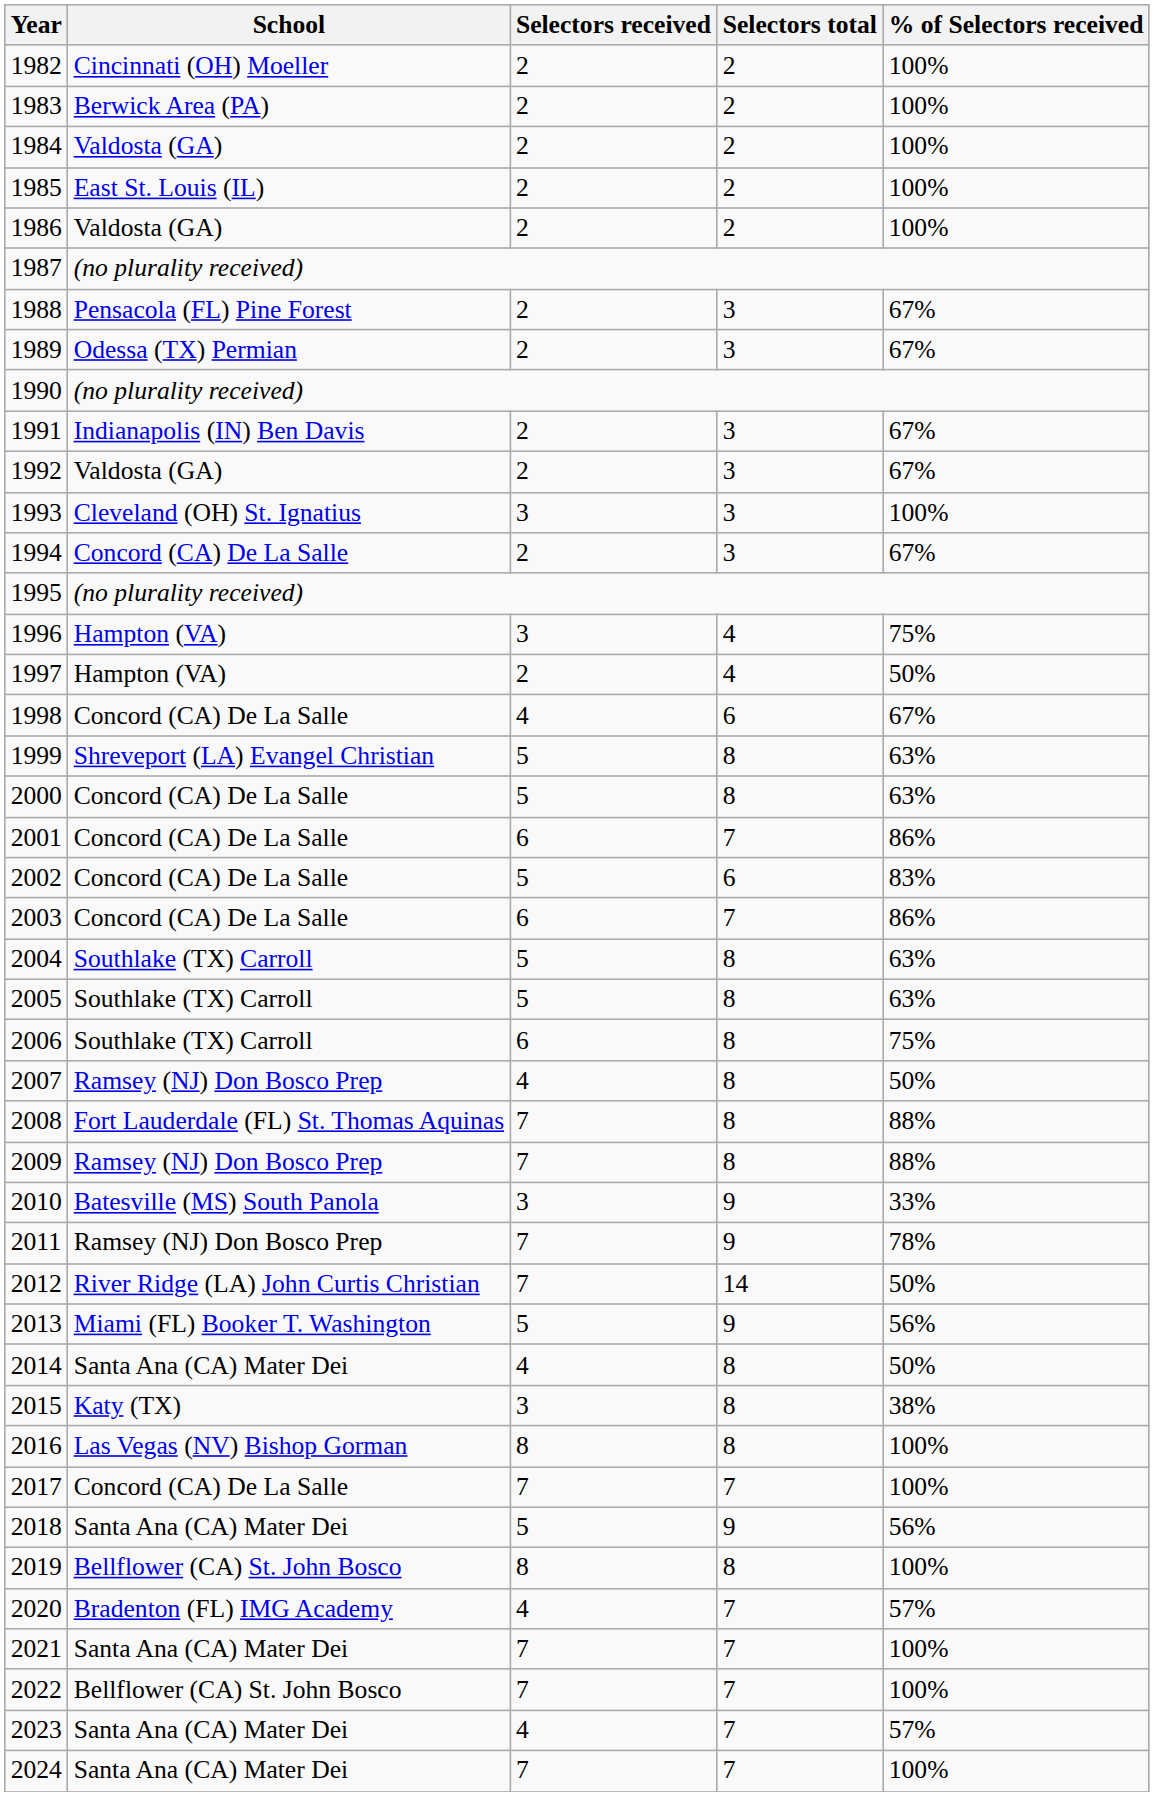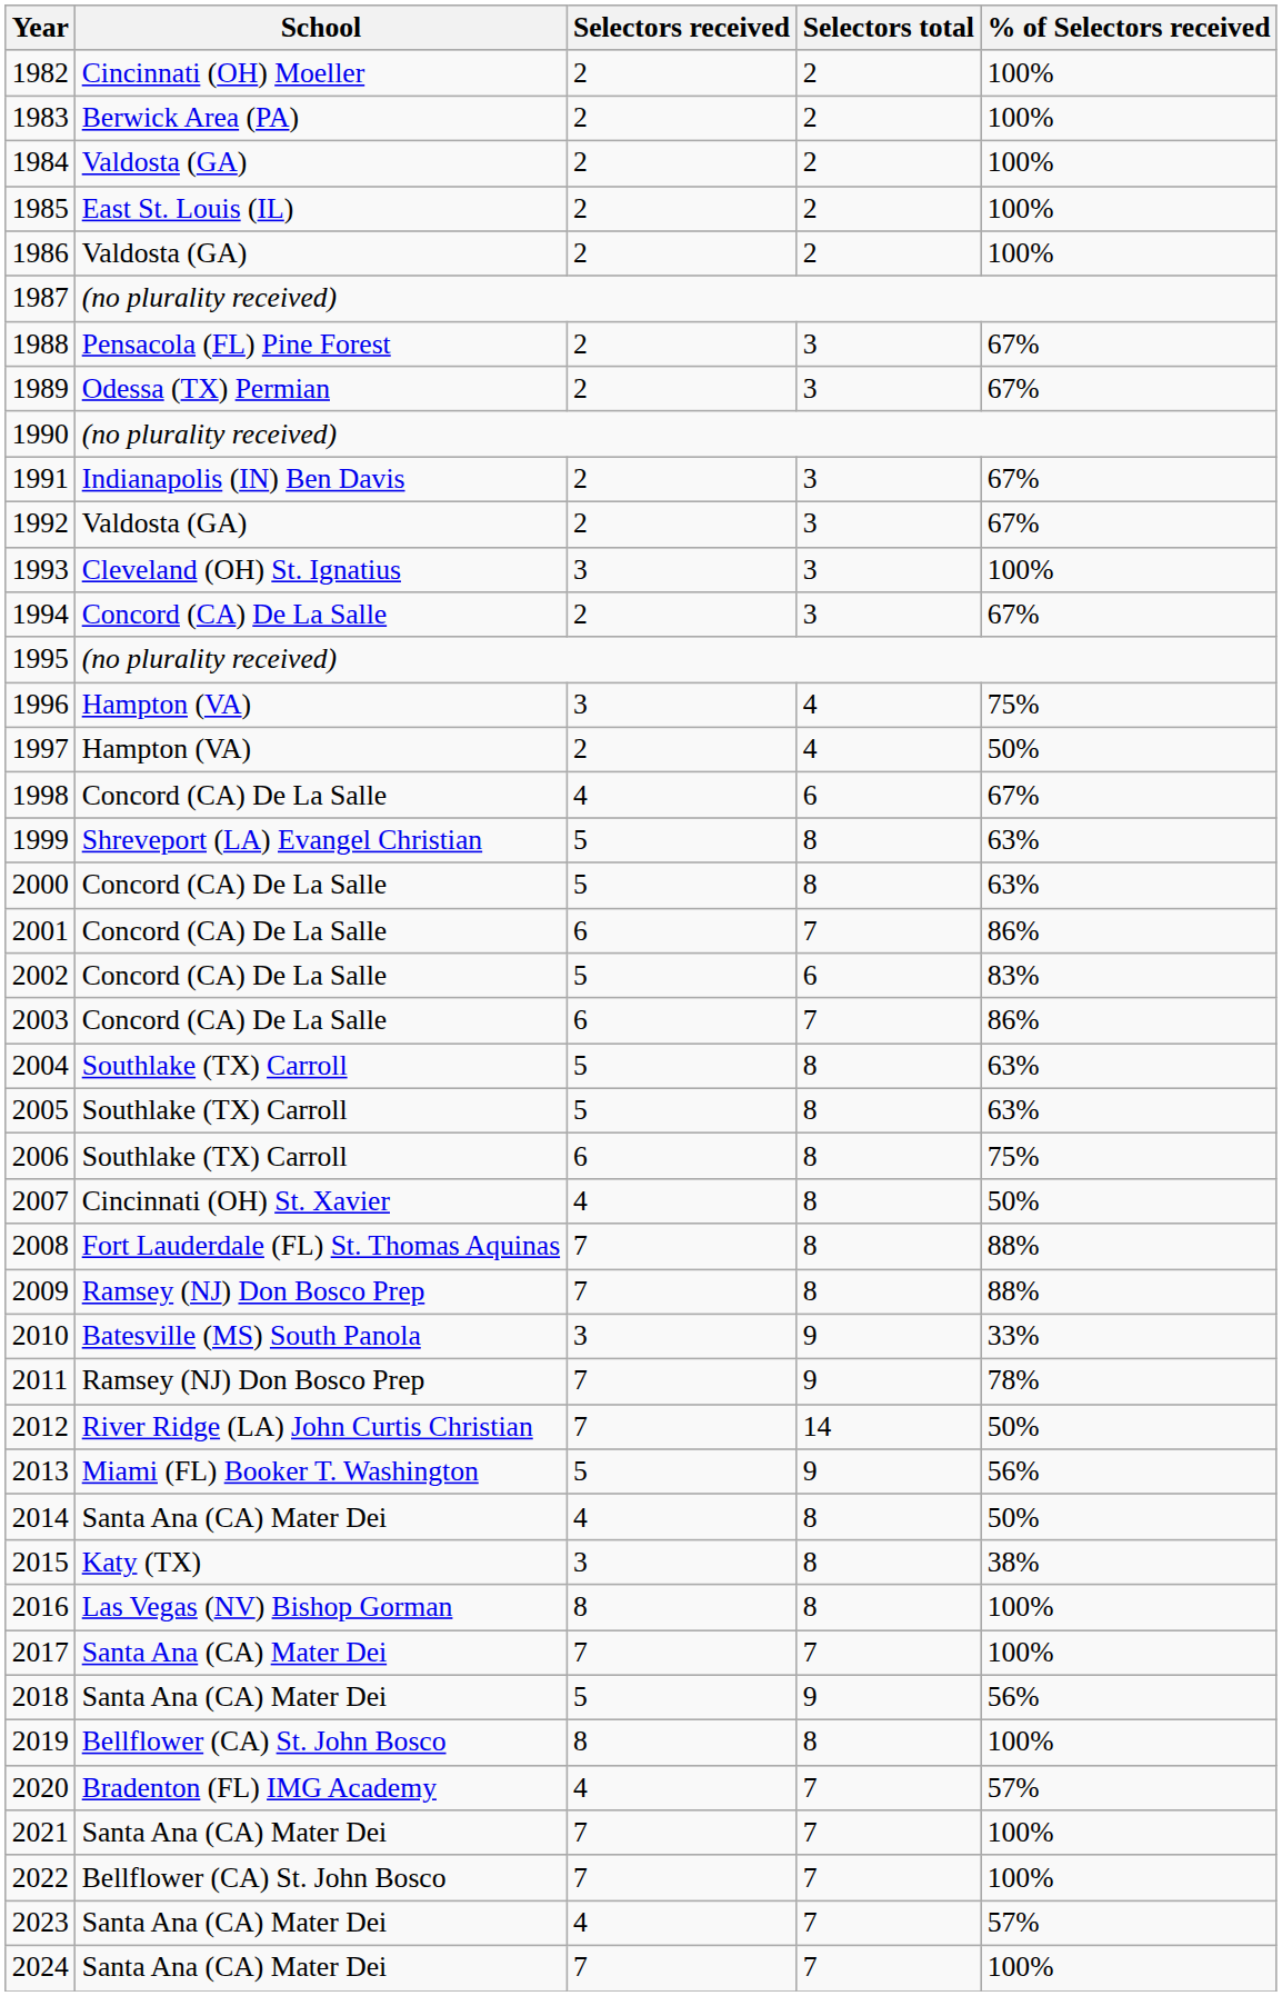 <table class="wikitable sortable">
 <tr>
 <th>Year</th>
 <th>School</th>
 <th>Selectors received</th>
 <th>Selectors total</th>
 <th>% of Selectors received</th>
 </tr>
 <tr>
 <td>1982</td>
 <td><a href='#'>Cincinnati</a> (<a href='#'>OH</a>) <a href='#'>Moeller</a></td>
 <td>2</td>
 <td>2</td>
 <td>100%</td>
 </tr>
 <tr>
 <td>1983</td>
 <td><a href='#'>Berwick Area</a> (<a href='#'>PA</a>)</td>
 <td>2</td>
 <td>2</td>
 <td>100%</td>
 </tr>
 <tr>
 <td>1984</td>
 <td><a href='#'>Valdosta</a> (<a href='#'>GA</a>)</td>
 <td>2</td>
 <td>2</td>
 <td>100%</td>
 </tr>
 <tr>
 <td>1985</td>
 <td><a href='#'>East St. Louis</a> (<a href='#'>IL</a>)</td>
 <td>2</td>
 <td>2</td>
 <td>100%</td>
 </tr>
 <tr>
 <td>1986</td>
 <td>Valdosta (GA)</td>
 <td>2</td>
 <td>2</td>
 <td>100%</td>
 </tr>
 <tr>
 <td>1987</td>
 <td colspan="4"><em>(no plurality received)</em></td>
 </tr>
 <tr>
 <td>1988</td>
 <td><a href='#'>Pensacola</a> (<a href='#'>FL</a>) <a href='#'>Pine Forest</a></td>
 <td>2</td>
 <td>3</td>
 <td>67%</td>
 </tr>
 <tr>
 <td>1989</td>
 <td><a href='#'>Odessa</a> (<a href='#'>TX</a>) <a href='#'>Permian</a></td>
 <td>2</td>
 <td>3</td>
 <td>67%</td>
 </tr>
 <tr>
 <td>1990</td>
 <td colspan="4"><em>(no plurality received)</em></td>
 </tr>
 <tr>
 <td>1991</td>
 <td><a href='#'>Indianapolis</a> (<a href='#'>IN</a>) <a href='#'>Ben Davis</a></td>
 <td>2</td>
 <td>3</td>
 <td>67%</td>
 </tr>
 <tr>
 <td>1992</td>
 <td>Valdosta (GA)</td>
 <td>2</td>
 <td>3</td>
 <td>67%</td>
 </tr>
 <tr>
 <td>1993</td>
 <td><a href='#'>Cleveland</a> (OH) <a href='#'>St. Ignatius</a></td>
 <td>3</td>
 <td>3</td>
 <td>100%</td>
 </tr>
 <tr>
 <td>1994</td>
 <td><a href='#'>Concord</a> (<a href='#'>CA</a>) <a href='#'>De La Salle</a></td>
 <td>2</td>
 <td>3</td>
 <td>67%</td>
 </tr>
 <tr>
 <td>1995</td>
 <td colspan="4"><em>(no plurality received)</em></td>
 </tr>
 <tr>
 <td>1996</td>
 <td><a href='#'>Hampton</a> (<a href='#'>VA</a>)</td>
 <td>3</td>
 <td>4</td>
 <td>75%</td>
 </tr>
 <tr>
 <td>1997</td>
 <td>Hampton (VA)</td>
 <td>2</td>
 <td>4</td>
 <td>50%</td>
 </tr>
 <tr>
 <td>1998</td>
 <td>Concord (CA) De La Salle</td>
 <td>4</td>
 <td>6</td>
 <td>67%</td>
 </tr>
 <tr>
 <td>1999</td>
 <td><a href='#'>Shreveport</a> (<a href='#'>LA</a>) <a href='#'>Evangel Christian</a></td>
 <td>5</td>
 <td>8</td>
 <td>63%</td>
 </tr>
 <tr>
 <td>2000</td>
 <td>Concord (CA) De La Salle</td>
 <td>5</td>
 <td>8</td>
 <td>63%</td>
 </tr>
 <tr>
 <td>2001</td>
 <td>Concord (CA) De La Salle</td>
 <td>6</td>
 <td>7</td>
 <td>86%</td>
 </tr>
 <tr>
 <td>2002</td>
 <td>Concord (CA) De La Salle</td>
 <td>5</td>
 <td>6</td>
 <td>83%</td>
 </tr>
 <tr>
 <td>2003</td>
 <td>Concord (CA) De La Salle</td>
 <td>6</td>
 <td>7</td>
 <td>86%</td>
 </tr>
 <tr>
 <td>2004</td>
 <td><a href='#'>Southlake</a> (TX) <a href='#'>Carroll</a></td>
 <td>5</td>
 <td>8</td>
 <td>63%</td>
 </tr>
 <tr>
 <td>2005</td>
 <td>Southlake (TX) Carroll</td>
 <td>5</td>
 <td>8</td>
 <td>63%</td>
 </tr>
 <tr>
 <td>2006</td>
 <td>Southlake (TX) Carroll</td>
 <td>6</td>
 <td>8</td>
 <td>75%</td>
 </tr>
 <tr>
 <td>2007</td>
-<td><a href='#'>Ramsey</a> (<a href='#'>NJ</a>) <a href='#'>Don Bosco Prep</a></td>
+<td>Cincinnati (OH) <a href='#'>St. Xavier</a></td>
 <td>4</td>
 <td>8</td>
 <td>50%</td>
 </tr>
 <tr>
 <td>2008</td>
 <td><a href='#'>Fort Lauderdale</a> (FL) <a href='#'>St. Thomas Aquinas</a></td>
 <td>7</td>
 <td>8</td>
 <td>88%</td>
 </tr>
 <tr>
 <td>2009</td>
 <td><a href='#'>Ramsey</a> (<a href='#'>NJ</a>) <a href='#'>Don Bosco Prep</a></td>
 <td>7</td>
 <td>8</td>
 <td>88%</td>
 </tr>
 <tr>
 <td>2010</td>
 <td><a href='#'>Batesville</a> (<a href='#'>MS</a>) <a href='#'>South Panola</a></td>
 <td>3</td>
 <td>9</td>
 <td>33%</td>
 </tr>
 <tr>
 <td>2011</td>
 <td>Ramsey (NJ) Don Bosco Prep</td>
 <td>7</td>
 <td>9</td>
 <td>78%</td>
 </tr>
 <tr>
 <td>2012</td>
 <td><a href='#'>River Ridge</a> (LA) <a href='#'>John Curtis Christian</a></td>
 <td>7</td>
 <td>14</td>
 <td>50%</td>
 </tr>
 <tr>
 <td>2013</td>
 <td><a href='#'>Miami</a> (FL) <a href='#'>Booker T. Washington</a></td>
 <td>5</td>
 <td>9</td>
 <td>56%</td>
 </tr>
 <tr>
 <td>2014</td>
 <td>Santa Ana (CA) Mater Dei</td>
 <td>4</td>
 <td>8</td>
 <td>50%</td>
 </tr>
 <tr>
 <td>2015</td>
 <td><a href='#'>Katy</a> (TX)</td>
 <td>3</td>
 <td>8</td>
 <td>38%</td>
 </tr>
 <tr>
 <td>2016</td>
 <td><a href='#'>Las Vegas</a> (<a href='#'>NV</a>) <a href='#'>Bishop Gorman</a></td>
 <td>8</td>
 <td>8</td>
 <td>100%</td>
 </tr>
 <tr>
 <td>2017</td>
-<td>Concord (CA) De La Salle</td>
+<td><a href='#'>Santa Ana</a> (CA) <a href='#'>Mater Dei</a></td>
 <td>7</td>
 <td>7</td>
 <td>100%</td>
 </tr>
 <tr>
 <td>2018</td>
 <td>Santa Ana (CA) Mater Dei</td>
 <td>5</td>
 <td>9</td>
 <td>56%</td>
 </tr>
 <tr>
 <td>2019</td>
 <td><a href='#'>Bellflower</a> (CA) <a href='#'>St. John Bosco</a></td>
 <td>8</td>
 <td>8</td>
 <td>100%</td>
 </tr>
 <tr>
 <td>2020</td>
 <td><a href='#'>Bradenton</a> (FL) <a href='#'>IMG Academy</a></td>
 <td>4</td>
 <td>7</td>
 <td>57%</td>
 </tr>
 <tr>
 <td>2021</td>
 <td>Santa Ana (CA) Mater Dei</td>
 <td>7</td>
 <td>7</td>
 <td>100%</td>
 </tr>
 <tr>
 <td>2022</td>
 <td>Bellflower (CA) St. John Bosco</td>
 <td>7</td>
 <td>7</td>
 <td>100%</td>
 </tr>
 <tr>
 <td>2023</td>
 <td>Santa Ana (CA) Mater Dei</td>
 <td>4</td>
 <td>7</td>
 <td>57%</td>
 </tr>
 <tr>
 <td>2024</td>
 <td>Santa Ana (CA) Mater Dei</td>
 <td>7</td>
 <td>7</td>
 <td>100%</td>
 </tr>
 </table>
